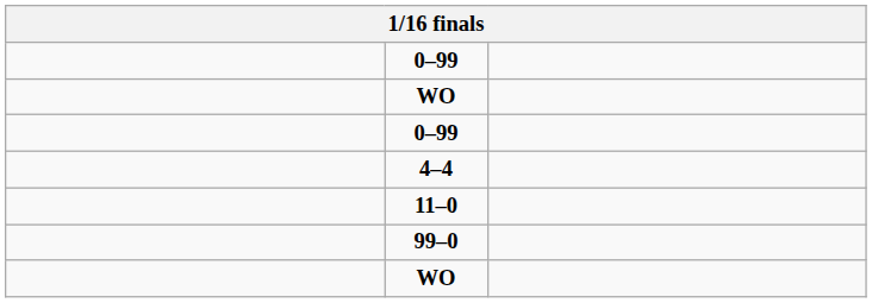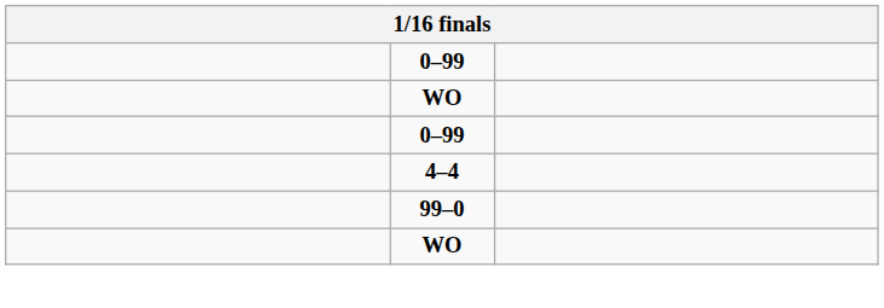 <table class="wikitable" style="text-align: center; font-size:90% ">
 <tr>
 <th colspan=3>1/16 finals</th>
 </tr>
 <tr>
 <td align=left width="240"></td>
 <td align=center width="60"><strong>0–99</strong></td>
 <td align=left width="240"><strong></strong></td>
 </tr>
 <tr>
 <td align=left></td>
 <td align=center><strong>WO</strong></td>
 <td align=left><strong></strong></td>
 </tr>
 <tr>
 <td align=left></td>
 <td align=center><strong>0–99</strong></td>
 <td align=left><strong></strong></td>
 </tr>
 <tr>
 <td align=left></td>
 <td align=center><strong>4–4</strong></td>
 <td align=left><strong></strong></td>
 </tr>
 <tr>
 <td align=left><strong></strong></td>
-<td align=center><strong>11–0</strong></td>
-<td align=left></td>
-</tr>
-<tr>
-<td align=left><strong></strong></td>
 <td align=center><strong>99–0</strong></td>
 <td align=left></td>
 </tr>
 <tr>
 <td align=left></td>
 <td align=center><strong>WO</strong></td>
 <td align=left><strong></strong></td>
 </tr>
 </table>
